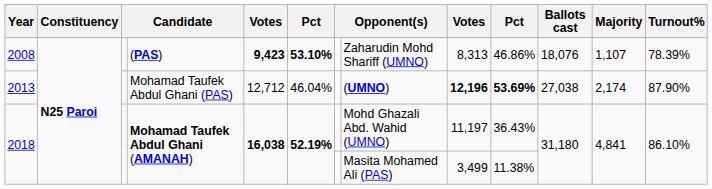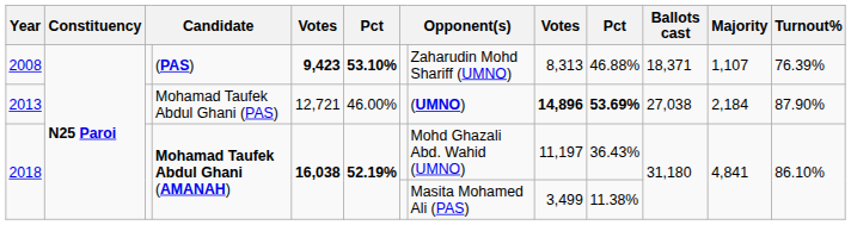 <table class="wikitable" style="margin:0.5em ; font-size:95%">
 <tr>
 <th>Year</th>
 <th>Constituency</th>
 <th colspan=2>Candidate</th>
 <th>Votes</th>
 <th>Pct</th>
 <th colspan=2>Opponent(s)</th>
 <th>Votes</th>
 <th>Pct</th>
 <th>Ballots cast</th>
 <th>Majority</th>
 <th>Turnout%</th>
 </tr>
 <tr>
 <td><a href='#'>2008</a></td>
 <td rowspan=4><strong>N25 <a href='#'>Paroi</a></strong></td>
 <td></td>
 <td> (<a href='#'><strong>PAS</strong></a>)</td>
 <td align="right"><strong>9,423</strong></td>
 <td><strong>53.10%</strong></td>
 <td></td>
 <td>Zaharudin Mohd Shariff (<a href='#'>UMNO</a>)</td>
 <td align="right">8,313</td>
-<td>46.86%</td>
-<td>18,076</td>
+<td>46.88%</td>
+<td>18,371</td>
 <td>1,107</td>
-<td>78.39%</td>
+<td>76.39%</td>
 </tr>
 <tr>
 <td><a href='#'>2013</a></td>
 <td></td>
 <td>Mohamad Taufek Abdul Ghani (<a href='#'>PAS</a>)</td>
-<td align="right">12,712</td>
-<td>46.04%</td>
+<td align="right">12,721</td>
+<td>46.00%</td>
 <td></td>
 <td> (<a href='#'><strong>UMNO</strong></a>)</td>
-<td align="right"><strong>12,196</strong></td>
+<td align="right"><strong>14,896</strong></td>
 <td><strong>53.69%</strong></td>
 <td>27,038</td>
-<td>2,174</td>
+<td>2,184</td>
 <td>87.90%</td>
 </tr>
 <tr>
 <td rowspan=2><a href='#'>2018</a></td>
 <td rowspan=2 ></td>
 <td rowspan=2><strong>Mohamad Taufek Abdul Ghani</strong> (<a href='#'><strong>AMANAH</strong></a>)</td>
 <td rowspan=2 align="right"><strong>16,038</strong></td>
 <td rowspan=2><strong>52.19%</strong></td>
 <td></td>
 <td>Mohd Ghazali Abd. Wahid (<a href='#'>UMNO</a>)</td>
 <td align="right">11,197</td>
 <td>36.43%</td>
 <td rowspan=2>31,180</td>
 <td rowspan=2>4,841</td>
 <td rowspan=2>86.10%</td>
 </tr>
 <tr>
 <td></td>
 <td>Masita Mohamed Ali (<a href='#'>PAS</a>)</td>
 <td align="right">3,499</td>
 <td>11.38%</td>
 </tr>
 </table>
